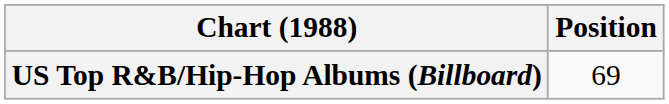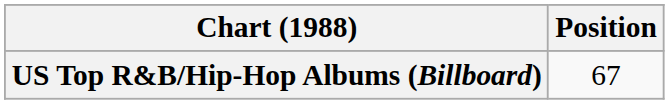 <table class="wikitable plainrowheaders" style="text-align:center">
 <tr>
 <th scope="col">Chart (1988)</th>
 <th scope="col">Position</th>
 </tr>
 <tr>
 <th scope="row">US Top R&B/Hip-Hop Albums (<em>Billboard</em>)</th>
-<td>69</td>
+<td>67</td>
 </tr>
 </table>
